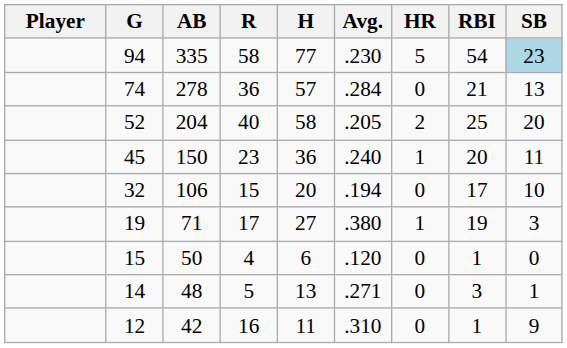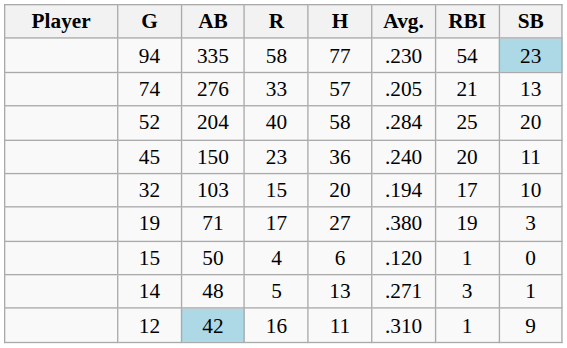 <table class="wikitable sortable">
 <tr>
 <th bgcolor="#DDDDFF" width="16%">Player</th>
 <th bgcolor="#DDDDFF" width="9%">G</th>
 <th bgcolor="#DDDDFF" width="9%">AB</th>
 <th bgcolor="#DDDDFF" width="9%">R</th>
 <th bgcolor="#DDDDFF" width="9%">H</th>
 <th bgcolor="#DDDDFF" width="9%">Avg.</th>
-<th bgcolor="#DDDDFF" width="9%">HR</th>
 <th bgcolor="#DDDDFF" width="9%">RBI</th>
 <th bgcolor="#DDDDFF" width="9%">SB</th>
 </tr>
 <tr align="center">
 <td></td>
 <td>94</td>
 <td>335</td>
 <td>58</td>
 <td>77</td>
 <td>.230</td>
-<td>5</td>
 <td>54</td>
 <td style="background: lightblue;">23</td>
 </tr>
 <tr align="center">
 <td></td>
 <td>74</td>
-<td>278</td>
-<td>36</td>
+<td>276</td>
+<td>33</td>
 <td>57</td>
-<td>.284</td>
-<td>0</td>
+<td>.205</td>
 <td>21</td>
 <td>13</td>
 </tr>
 <tr align="center">
 <td></td>
 <td>52</td>
 <td>204</td>
 <td>40</td>
 <td>58</td>
-<td>.205</td>
-<td>2</td>
+<td>.284</td>
 <td>25</td>
 <td>20</td>
 </tr>
 <tr align="center">
 <td></td>
 <td>45</td>
 <td>150</td>
 <td>23</td>
 <td>36</td>
 <td>.240</td>
-<td>1</td>
 <td>20</td>
 <td>11</td>
 </tr>
 <tr align="center">
 <td></td>
 <td>32</td>
-<td>106</td>
+<td>103</td>
 <td>15</td>
 <td>20</td>
 <td>.194</td>
-<td>0</td>
 <td>17</td>
 <td>10</td>
 </tr>
 <tr align="center">
 <td></td>
 <td>19</td>
 <td>71</td>
 <td>17</td>
 <td>27</td>
 <td>.380</td>
-<td>1</td>
 <td>19</td>
 <td>3</td>
 </tr>
 <tr align="center">
 <td></td>
 <td>15</td>
 <td>50</td>
 <td>4</td>
 <td>6</td>
 <td>.120</td>
-<td>0</td>
 <td>1</td>
 <td>0</td>
 </tr>
 <tr align="center">
 <td></td>
 <td>14</td>
 <td>48</td>
 <td>5</td>
 <td>13</td>
 <td>.271</td>
-<td>0</td>
 <td>3</td>
 <td>1</td>
 </tr>
 <tr align="center">
 <td></td>
 <td>12</td>
-<td>42</td>
+<td style="background: lightblue;">42</td>
 <td>16</td>
 <td>11</td>
 <td>.310</td>
-<td>0</td>
 <td>1</td>
 <td>9</td>
 </tr>
 </table>
